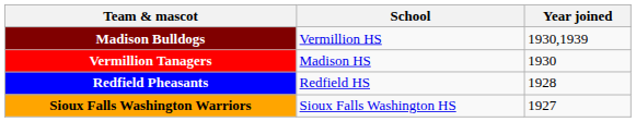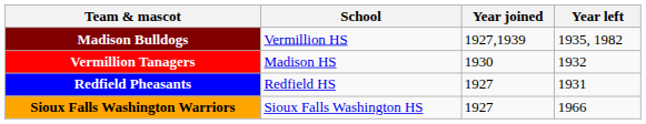 <table class="wikitable" width=80%>
 <tr>
 <th align=center bgcolor="#e5e5e5"><strong>Team & mascot</strong></th>
 <th align=center bgcolor="#e5e5e5"><strong>School</strong></th>
 <th align=center bgcolor="#e5e5e5"><strong>Year joined</strong></th>
+<th align=center bgcolor="#e5e5e5"><strong>Year left</strong></th>
 </tr>
 <tr>
 <th align=center style="background:maroon;color:white">Madison Bulldogs</th>
 <td><a href='#'>Vermillion HS</a></td>
-<td>1930,1939</td>
+<td>1927,1939</td>
+<td>1935, 1982</td>
 </tr>
 <tr>
 <th align=center style="background:red;color:white">Vermillion Tanagers</th>
 <td><a href='#'>Madison HS</a></td>
 <td>1930</td>
+<td>1932</td>
 </tr>
 <tr>
 <th align=center style="background:blue;color:white">Redfield Pheasants</th>
 <td><a href='#'>Redfield HS</a></td>
-<td>1928</td>
+<td>1927</td>
+<td>1931</td>
 </tr>
 <tr>
 <th align=center style="background:orange;color:black">Sioux Falls Washington Warriors</th>
 <td><a href='#'>Sioux Falls Washington HS</a></td>
 <td>1927</td>
+<td>1966</td>
 </tr>
 </table>
